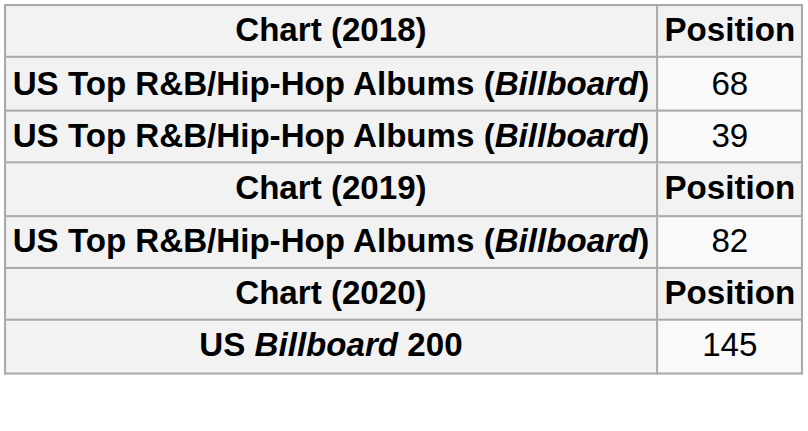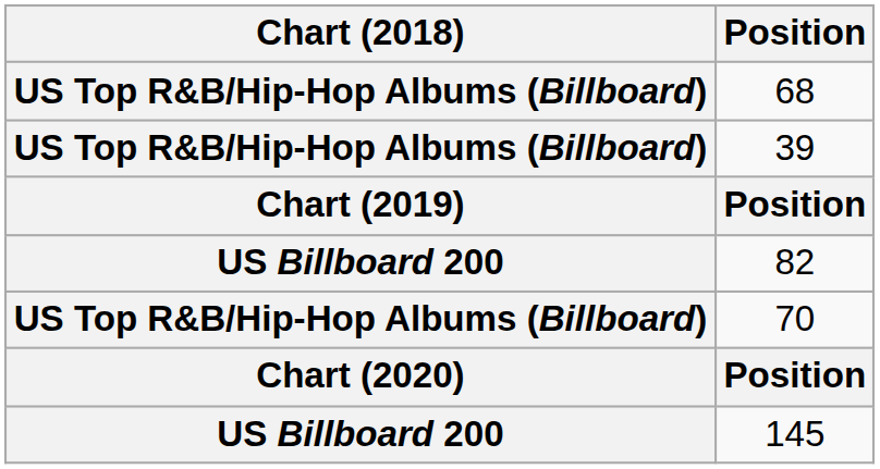 <table class="wikitable plainrowheaders" style="text-align:center">
 <tr>
 <th scope="col">Chart (2018)</th>
 <th scope="col">Position</th>
 </tr>
 <tr>
 <th scope="row">US Top R&B/Hip-Hop Albums (<em>Billboard</em>)</th>
 <td>68</td>
 </tr>
 <tr>
 <th scope="row">US Top R&B/Hip-Hop Albums (<em>Billboard</em>)</th>
 <td>39</td>
 </tr>
 <tr>
 <th scope="col">Chart (2019)</th>
 <th scope="col">Position</th>
 </tr>
 <tr>
+<th scope="row">US <em>Billboard</em> 200</th>
+<td>82</td>
+</tr>
+<tr>
 <th scope="row">US Top R&B/Hip-Hop Albums (<em>Billboard</em>)</th>
-<td>82</td>
+<td>70</td>
 </tr>
 <tr>
 <th scope="col">Chart (2020)</th>
 <th scope="col">Position</th>
 </tr>
 <tr>
 <th scope="row">US <em>Billboard</em> 200</th>
 <td>145</td>
 </tr>
 </table>
